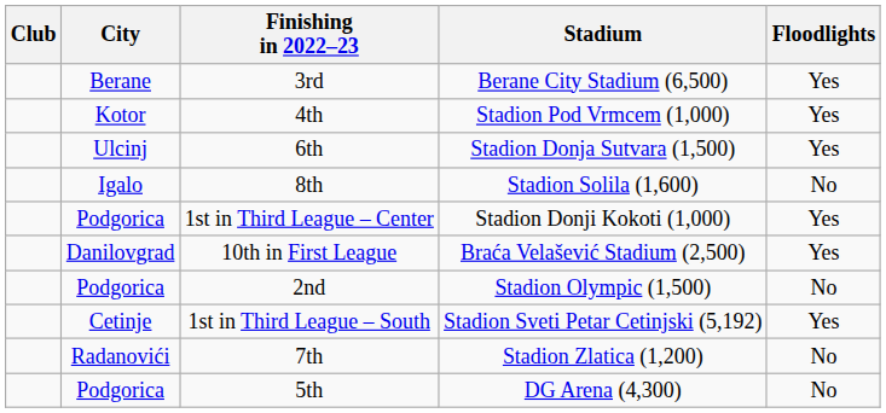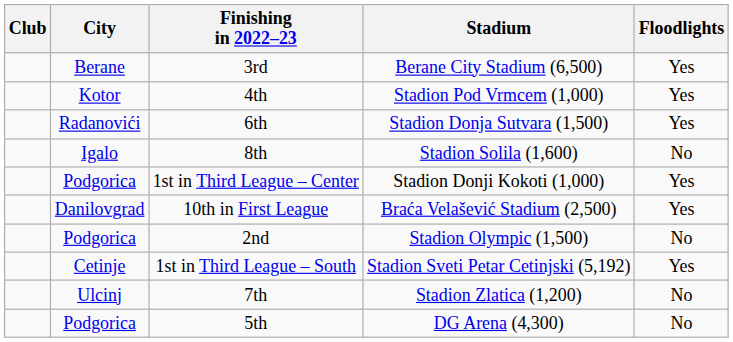 <table class="wikitable sortable" style="text-align:center;">
 <tr>
 <th>Club<br></th>
 <th>City</th>
 <th data-sort-type="number">Finishing <br>in <a href='#'>2022–23</a></th>
 <th>Stadium</th>
 <th>Floodlights</th>
 </tr>
 <tr>
 <td style="text-align:left;"></td>
 <td><a href='#'>Berane</a></td>
 <td>3rd</td>
 <td><a href='#'>Berane City Stadium</a> (6,500)</td>
 <td>Yes</td>
 </tr>
 <tr>
 <td style="text-align:left;"></td>
 <td><a href='#'>Kotor</a></td>
 <td>4th</td>
 <td><a href='#'>Stadion Pod Vrmcem</a> (1,000)</td>
 <td>Yes</td>
 </tr>
 <tr>
 <td style="text-align:left;"></td>
-<td><a href='#'>Ulcinj</a></td>
+<td><a href='#'>Radanovići</a></td>
 <td>6th</td>
 <td><a href='#'>Stadion Donja Sutvara</a> (1,500)</td>
 <td>Yes</td>
 </tr>
 <tr>
 <td style="text-align:left;"></td>
 <td><a href='#'>Igalo</a></td>
 <td>8th</td>
 <td><a href='#'>Stadion Solila</a> (1,600)</td>
 <td>No</td>
 </tr>
 <tr>
 <td style="text-align:left;"></td>
 <td><a href='#'>Podgorica</a></td>
 <td>1st in <a href='#'>Third League – Center</a> </td>
 <td>Stadion Donji Kokoti (1,000)</td>
 <td>Yes</td>
 </tr>
 <tr>
 <td style="text-align:left;"></td>
 <td><a href='#'>Danilovgrad</a></td>
 <td>10th in <a href='#'>First League</a> </td>
 <td><a href='#'>Braća Velašević Stadium</a> (2,500)</td>
 <td>Yes</td>
 </tr>
 <tr>
 <td style="text-align:left;"></td>
 <td><a href='#'>Podgorica</a></td>
 <td>2nd</td>
 <td><a href='#'>Stadion Olympic</a> (1,500)</td>
 <td>No</td>
 </tr>
 <tr>
 <td style="text-align:left;"></td>
 <td><a href='#'>Cetinje</a></td>
 <td>1st in <a href='#'>Third League – South</a> </td>
 <td><a href='#'>Stadion Sveti Petar Cetinjski</a> (5,192)</td>
 <td>Yes</td>
 </tr>
 <tr>
 <td style="text-align:left;"></td>
-<td><a href='#'>Radanovići</a></td>
+<td><a href='#'>Ulcinj</a></td>
 <td>7th</td>
 <td><a href='#'>Stadion Zlatica</a> (1,200)</td>
 <td>No</td>
 </tr>
 <tr>
 <td style="text-align:left;"></td>
 <td><a href='#'>Podgorica</a></td>
 <td>5th</td>
 <td><a href='#'>DG Arena</a> (4,300)</td>
 <td>No</td>
 </tr>
 </table>
